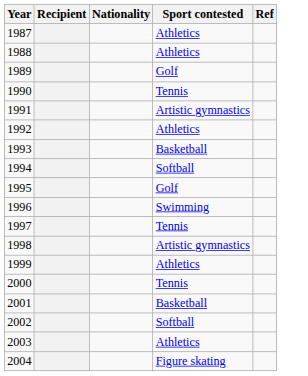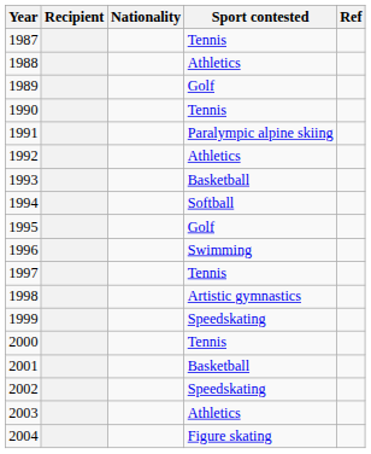 <table class="wikitable sortable plainrowheaders">
 <tr>
 <th scope="col">Year</th>
 <th scope="col">Recipient</th>
 <th scope="col">Nationality</th>
 <th scope="col">Sport contested</th>
 <th scope="col" class="unsortable">Ref</th>
 </tr>
 <tr>
 <td>1987</td>
 <th scope="row"></th>
 <td></td>
-<td><a href='#'>Athletics</a></td>
+<td><a href='#'>Tennis</a></td>
 <td></td>
 </tr>
 <tr>
 <td>1988</td>
 <th scope="row"></th>
 <td></td>
 <td><a href='#'>Athletics</a></td>
 <td></td>
 </tr>
 <tr>
 <td>1989</td>
 <th scope="row"></th>
 <td></td>
 <td><a href='#'>Golf</a></td>
 <td></td>
 </tr>
 <tr>
 <td>1990</td>
 <th scope="row"></th>
 <td></td>
 <td><a href='#'>Tennis</a></td>
 <td></td>
 </tr>
 <tr>
 <td>1991</td>
 <th scope="row"></th>
 <td></td>
-<td><a href='#'>Artistic gymnastics</a></td>
+<td><a href='#'>Paralympic alpine skiing</a></td>
 <td></td>
 </tr>
 <tr>
 <td>1992</td>
 <th scope="row"></th>
 <td></td>
 <td><a href='#'>Athletics</a></td>
 <td></td>
 </tr>
 <tr>
 <td>1993</td>
 <th scope="row"></th>
 <td></td>
 <td><a href='#'>Basketball</a></td>
 <td></td>
 </tr>
 <tr>
 <td>1994</td>
 <th scope="row"></th>
 <td></td>
 <td><a href='#'>Softball</a></td>
 <td></td>
 </tr>
 <tr>
 <td>1995</td>
 <th scope="row"></th>
 <td></td>
 <td><a href='#'>Golf</a></td>
 <td></td>
 </tr>
 <tr>
 <td>1996</td>
 <th scope="row"></th>
 <td></td>
 <td><a href='#'>Swimming</a></td>
 <td></td>
 </tr>
 <tr>
 <td>1997</td>
 <th scope="row"></th>
 <td></td>
 <td><a href='#'>Tennis</a></td>
 <td></td>
 </tr>
 <tr>
 <td>1998</td>
 <th scope="row"></th>
 <td></td>
 <td><a href='#'>Artistic gymnastics</a></td>
 <td></td>
 </tr>
 <tr>
 <td>1999</td>
 <th scope="row"></th>
 <td></td>
-<td><a href='#'>Athletics</a></td>
+<td><a href='#'>Speedskating</a></td>
 <td></td>
 </tr>
 <tr>
 <td>2000</td>
 <th scope="row"></th>
 <td></td>
 <td><a href='#'>Tennis</a></td>
 <td></td>
 </tr>
 <tr>
 <td>2001</td>
 <th scope="row"></th>
 <td></td>
 <td><a href='#'>Basketball</a></td>
 <td></td>
 </tr>
 <tr>
 <td>2002</td>
 <th scope="row"></th>
 <td></td>
-<td><a href='#'>Softball</a></td>
+<td><a href='#'>Speedskating</a></td>
 <td></td>
 </tr>
 <tr>
 <td>2003</td>
 <th scope="row"></th>
 <td></td>
 <td><a href='#'>Athletics</a></td>
 <td></td>
 </tr>
 <tr>
 <td>2004</td>
 <th scope="row"></th>
 <td></td>
 <td><a href='#'>Figure skating</a></td>
 <td></td>
 </tr>
 </table>
